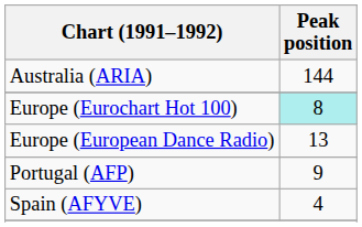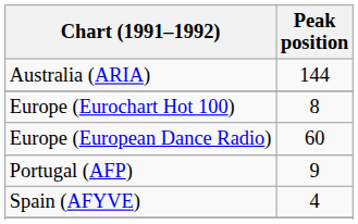 <table class="wikitable sortable">
 <tr>
 <th>Chart (1991–1992)</th>
 <th>Peak<br>position</th>
 </tr>
 <tr>
 <td>Australia (<a href='#'>ARIA</a>)</td>
 <td align="center">144</td>
 </tr>
 <tr>
 </tr>
 <tr>
 </tr>
 <tr>
 <td>Europe (<a href='#'>Eurochart Hot 100</a>)</td>
-<td align="center" style="background: paleturquoise;">8</td>
+<td align="center">8</td>
 </tr>
 <tr>
 <td>Europe (<a href='#'>European Dance Radio</a>)</td>
-<td align="center">13</td>
+<td align="center">60</td>
 </tr>
 <tr>
 </tr>
 <tr>
 </tr>
 <tr>
 </tr>
 <tr>
 </tr>
 <tr>
 </tr>
 <tr>
 <td>Portugal (<a href='#'>AFP</a>)</td>
 <td align="center">9</td>
 </tr>
 <tr>
 <td>Spain (<a href='#'>AFYVE</a>)</td>
 <td align="center">4</td>
 </tr>
 <tr>
 </tr>
 <tr>
 </tr>
 </table>
